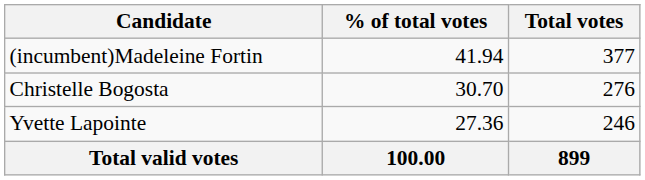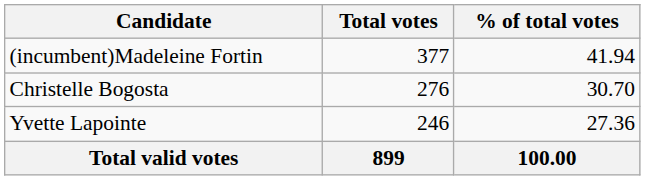 <table class="wikitable" width="475">
 <tr>
 <th align="left">Candidate</th>
+<th align="right">Total votes</th>
 <th align="right">% of total votes</th>
-<th align="right">Total votes</th>
 </tr>
 <tr>
 <td align="left">(incumbent)Madeleine Fortin</td>
+<td align="right">377</td>
 <td align="right">41.94</td>
-<td align="right">377</td>
 </tr>
 <tr>
 <td align="left">Christelle Bogosta</td>
+<td align="right">276</td>
 <td align="right">30.70</td>
-<td align="right">276</td>
 </tr>
 <tr>
 <td align="left">Yvette Lapointe</td>
+<td align="right">246</td>
 <td align="right">27.36</td>
-<td align="right">246</td>
 </tr>
 <tr bgcolor="#EEEEEE">
 <th align="left">Total valid votes</th>
+<th align="right"><strong>899</strong></th>
 <th align="right"><strong>100.00</strong></th>
-<th align="right"><strong>899</strong></th>
 </tr>
 </table>
